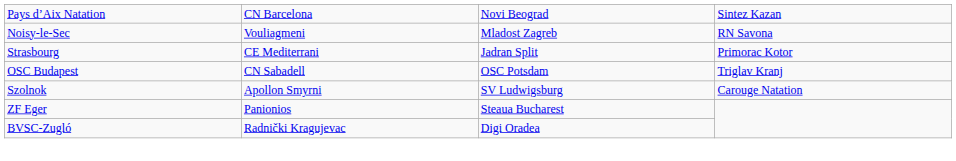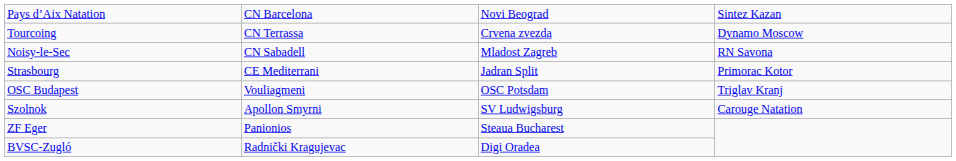 <table class="wikitable" style="table-layout:fixed;width:100%;">
 <tr>
 <td width=25%> <a href='#'>Pays d’Aix Natation</a> </td>
 <td width=25%> <a href='#'>CN Barcelona</a> </td>
 <td width=25%> <a href='#'>Novi Beograd</a></td>
 <td width=25%> <a href='#'>Sintez Kazan</a> </td>
 </tr>
 <tr>
+<td width=25%> <a href='#'>Tourcoing</a> </td>
+<td width=25%> <a href='#'>CN Terrassa</a> </td>
+<td width=25%> <a href='#'>Crvena zvezda</a></td>
+<td width=25%> <a href='#'>Dynamo Moscow</a></td>
+</tr>
+<tr>
 <td width=25%> <a href='#'>Noisy-le-Sec</a></td>
-<td width=25%> <a href='#'>Vouliagmeni</a> </td>
+<td width=25%> <a href='#'>CN Sabadell</a></td>
 <td width=25%> <a href='#'>Mladost Zagreb</a> </td>
 <td width=25%> <a href='#'>RN Savona</a></td>
 </tr>
 <tr>
 <td width=25%> <a href='#'>Strasbourg</a></td>
 <td width=25%> <a href='#'>CE Mediterrani</a></td>
 <td width=25%> <a href='#'>Jadran Split</a> </td>
 <td width=25%> <a href='#'>Primorac Kotor</a> </td>
 </tr>
 <tr>
 <td width=25%> <a href='#'>OSC Budapest</a> </td>
-<td width=25%> <a href='#'>CN Sabadell</a></td>
+<td width=25%> <a href='#'>Vouliagmeni</a> </td>
 <td width=25%> <a href='#'>OSC Potsdam</a></td>
 <td width=25%> <a href='#'>Triglav Kranj</a></td>
 </tr>
 <tr>
 <td width=25%> <a href='#'>Szolnok</a> </td>
 <td width=25%> <a href='#'>Apollon Smyrni</a></td>
 <td width=25%> <a href='#'>SV Ludwigsburg</a></td>
 <td width=25%> <a href='#'>Carouge Natation</a></td>
 </tr>
 <tr>
 <td width=25%> <a href='#'>ZF Eger</a></td>
 <td width=25%> <a href='#'>Panionios</a></td>
 <td width=25%> <a href='#'>Steaua Bucharest</a> </td>
 </tr>
 <tr>
 <td width=25%> <a href='#'>BVSC-Zugló</a></td>
 <td width=25%> <a href='#'>Radnički Kragujevac</a> </td>
 <td width=25%> <a href='#'>Digi Oradea</a> </td>
 </tr>
 </table>
